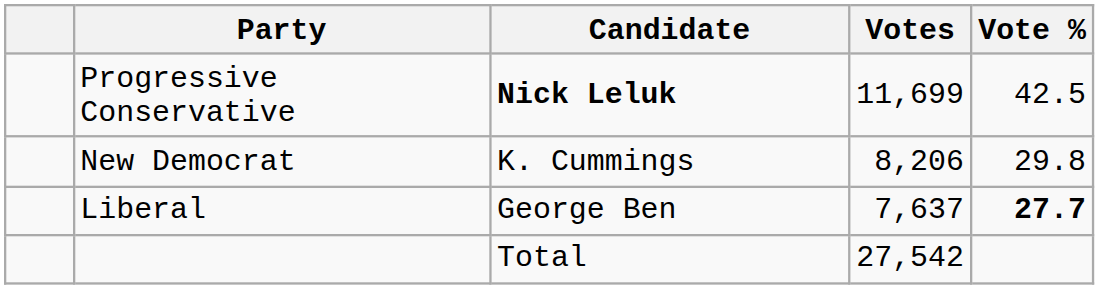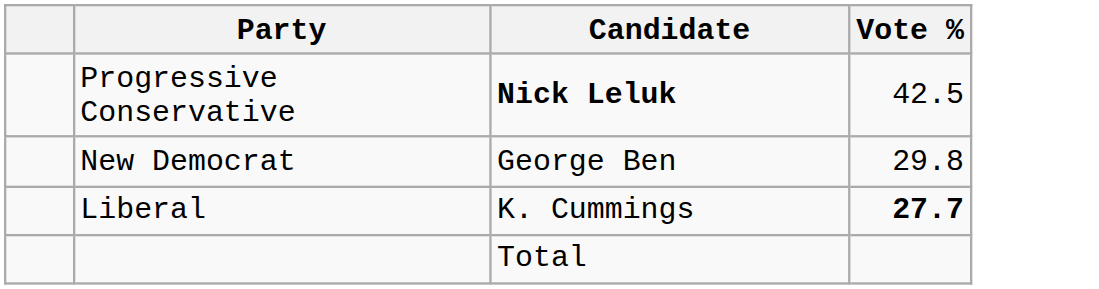 <table class="wikitable">
 <tr>
 <th></th>
 <th scope="col" width="175">Party</th>
 <th scope="col" width="150">Candidate</th>
-<th>Votes</th>
 <th>Vote %</th>
 </tr>
 <tr>
 <td>   </td>
 <td>Progressive Conservative</td>
 <td><strong>Nick Leluk</strong></td>
-<td align=right>11,699</td>
 <td align=right>42.5</td>
 </tr>
 <tr>
 <td>   </td>
 <td>New Democrat</td>
-<td>K. Cummings</td>
-<td align=right>8,206</td>
+<td>George Ben</td>
 <td align=right>29.8</td>
 </tr>
 <tr |>
 <td>   </td>
 <td>Liberal</td>
-<td>George Ben</td>
-<td align=right>7,637</td>
+<td>K. Cummings</td>
 <td align=right><strong>27.7</strong></td>
 </tr>
 <tr>
 <td></td>
 <td></td>
 <td>Total</td>
-<td align=right>27,542</td>
 <td></td>
 </tr>
 </table>
